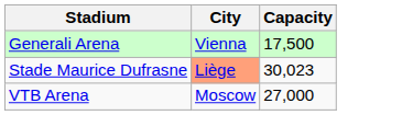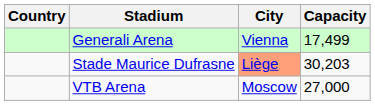 <table class="wikitable sortable">
 <tr>
+<th>Country</th>
 <th>Stadium</th>
 <th>City</th>
 <th>Capacity</th>
 </tr>
 <tr bgcolor=#ccffcc>
+<td></td>
 <td><a href='#'>Generali Arena</a></td>
 <td><a href='#'>Vienna</a></td>
-<td>17,500</td>
+<td>17,499</td>
 </tr>
 <tr>
+<td></td>
 <td><a href='#'>Stade Maurice Dufrasne</a></td>
 <td style="background: lightsalmon;"><a href='#'>Liège</a></td>
-<td>30,023</td>
+<td>30,203</td>
 </tr>
 <tr>
+<td></td>
 <td><a href='#'>VTB Arena</a></td>
 <td><a href='#'>Moscow</a></td>
 <td>27,000</td>
 </tr>
 </table>
